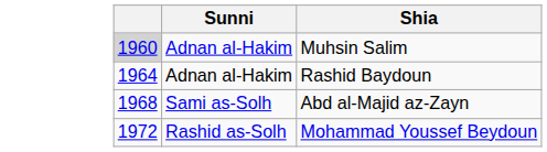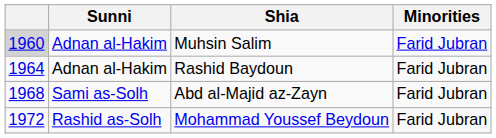 <table class="wikitable" align="right">
 <tr>
 <th></th>
 <th><strong>Sunni</strong></th>
 <th><strong>Shia</strong></th>
+<th><strong>Minorities</strong></th>
 </tr>
 <tr>
 <td style="background: lightgrey;"><a href='#'>1960</a></td>
 <td><a href='#'>Adnan al-Hakim</a></td>
 <td>Muhsin Salim</td>
+<td><a href='#'>Farid Jubran</a></td>
 </tr>
 <tr>
 <td><a href='#'>1964</a></td>
 <td>Adnan al-Hakim</td>
 <td>Rashid Baydoun</td>
+<td>Farid Jubran</td>
 </tr>
 <tr>
 <td><a href='#'>1968</a></td>
 <td><a href='#'>Sami as-Solh</a></td>
 <td>Abd al-Majid az-Zayn</td>
+<td>Farid Jubran</td>
 </tr>
 <tr>
 <td><a href='#'>1972</a></td>
 <td><a href='#'>Rashid as-Solh</a></td>
 <td><a href='#'>Mohammad Youssef Beydoun</a></td>
+<td>Farid Jubran</td>
 </tr>
 </table>
